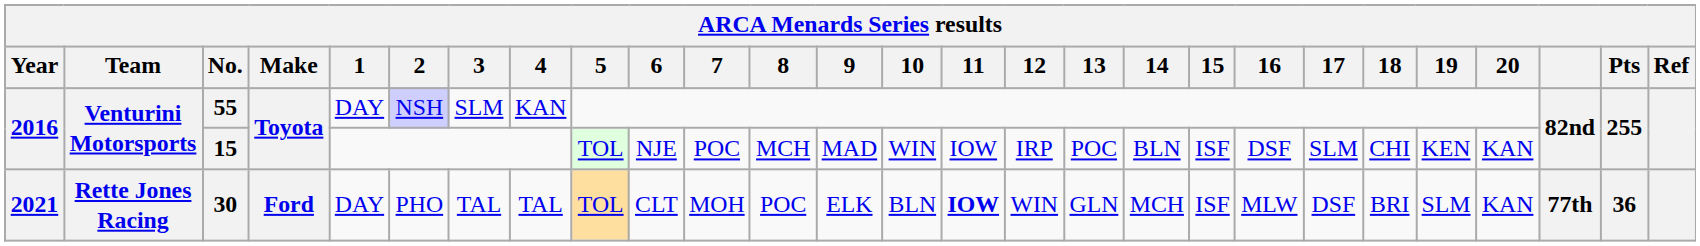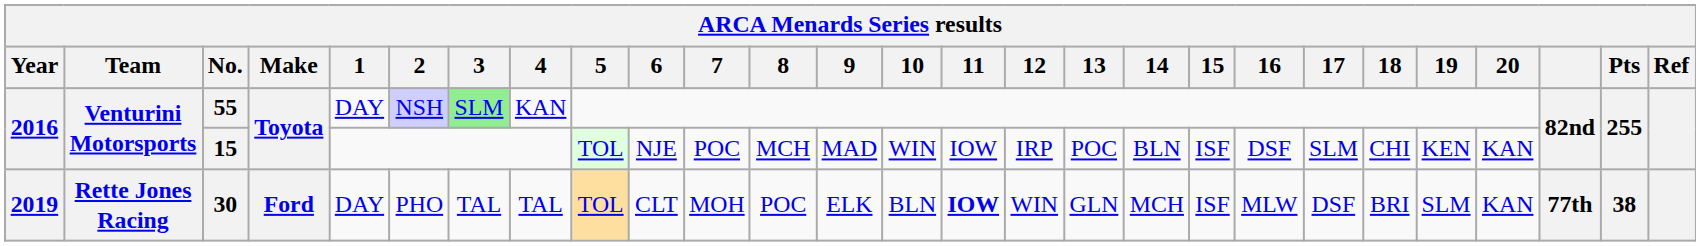 <table class="wikitable" style="text-align:center; font-size:75%">
 <tr>
 <th colspan=48><a href='#'>ARCA Menards Series</a> results</th>
 </tr>
 <tr>
 <th>Year</th>
 <th>Team</th>
 <th>No.</th>
 <th>Make</th>
 <th>1</th>
 <th>2</th>
 <th>3</th>
 <th>4</th>
 <th>5</th>
 <th>6</th>
 <th>7</th>
 <th>8</th>
 <th>9</th>
 <th>10</th>
 <th>11</th>
 <th>12</th>
 <th>13</th>
 <th>14</th>
 <th>15</th>
 <th>16</th>
 <th>17</th>
 <th>18</th>
 <th>19</th>
 <th>20</th>
 <th></th>
 <th>Pts</th>
 <th>Ref</th>
 </tr>
 <tr>
 <th rowspan=2><a href='#'>2016</a></th>
 <th rowspan=2><a href='#'>Venturini Motorsports</a></th>
 <th>55</th>
 <th rowspan=2><a href='#'>Toyota</a></th>
 <td><a href='#'>DAY</a></td>
 <td style="background:#CFCFFF;"><a href='#'>NSH</a><br></td>
-<td><a href='#'>SLM</a></td>
+<td style="background: lightgreen;"><a href='#'>SLM</a></td>
 <td><a href='#'>KAN</a></td>
 <td colspan=16></td>
 <th rowspan=2>82nd</th>
 <th rowspan=2>255</th>
 <th rowspan=2></th>
 </tr>
 <tr>
 <th>15</th>
 <td colspan=4></td>
 <td style="background:#DFFFDF;"><a href='#'>TOL</a><br></td>
 <td><a href='#'>NJE</a></td>
 <td><a href='#'>POC</a></td>
 <td><a href='#'>MCH</a></td>
 <td><a href='#'>MAD</a></td>
 <td><a href='#'>WIN</a></td>
 <td><a href='#'>IOW</a></td>
 <td><a href='#'>IRP</a></td>
 <td><a href='#'>POC</a></td>
 <td><a href='#'>BLN</a></td>
 <td><a href='#'>ISF</a></td>
 <td><a href='#'>DSF</a></td>
 <td><a href='#'>SLM</a></td>
 <td><a href='#'>CHI</a></td>
 <td><a href='#'>KEN</a></td>
 <td><a href='#'>KAN</a></td>
 </tr>
 <tr>
-<th><a href='#'>2021</a></th>
+<th><a href='#'>2019</a></th>
 <th><a href='#'>Rette Jones Racing</a></th>
 <th>30</th>
 <th><a href='#'>Ford</a></th>
 <td><a href='#'>DAY</a></td>
 <td><a href='#'>PHO</a></td>
 <td><a href='#'>TAL</a></td>
 <td><a href='#'>TAL</a></td>
 <td style="background:#FFDF9F;"><a href='#'>TOL</a><br></td>
 <td><a href='#'>CLT</a></td>
 <td><a href='#'>MOH</a></td>
 <td><a href='#'>POC</a></td>
 <td><a href='#'>ELK</a></td>
 <td><a href='#'>BLN</a></td>
 <td><strong><a href='#'>IOW</a></strong></td>
 <td><a href='#'>WIN</a></td>
 <td><a href='#'>GLN</a></td>
 <td><a href='#'>MCH</a></td>
 <td><a href='#'>ISF</a></td>
 <td><a href='#'>MLW</a></td>
 <td><a href='#'>DSF</a></td>
 <td><a href='#'>BRI</a></td>
 <td><a href='#'>SLM</a></td>
 <td><a href='#'>KAN</a></td>
 <th>77th</th>
-<th>36</th>
+<th>38</th>
 <th></th>
 </tr>
 </table>
